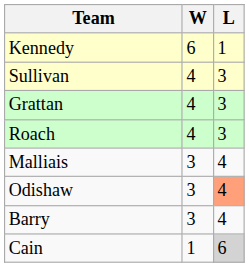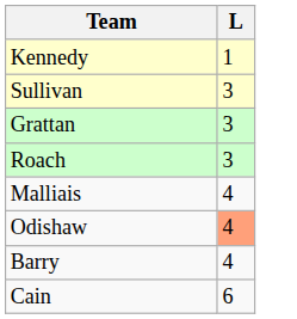 <table class=wikitable>
 <tr>
 <th width=150>Team</th>
-<th width=20>W</th>
 <th width=20>L</th>
 </tr>
 <tr bgcolor=#ffffcc>
 <td>Kennedy</td>
-<td>6</td>
 <td>1</td>
 </tr>
 <tr bgcolor=#ffffcc>
 <td>Sullivan</td>
-<td>4</td>
 <td>3</td>
 </tr>
 <tr bgcolor=#ccffcc>
 <td>Grattan</td>
-<td>4</td>
 <td>3</td>
 </tr>
 <tr bgcolor=#ccffcc>
 <td>Roach</td>
-<td>4</td>
 <td>3</td>
 </tr>
 <tr>
 <td>Malliais</td>
-<td>3</td>
 <td>4</td>
 </tr>
 <tr>
 <td>Odishaw</td>
-<td>3</td>
 <td style="background: lightsalmon;">4</td>
 </tr>
 <tr>
 <td>Barry</td>
-<td>3</td>
 <td>4</td>
 </tr>
 <tr>
 <td>Cain</td>
-<td>1</td>
-<td style="background: lightgrey;">6</td>
+<td>6</td>
 </tr>
 </table>
